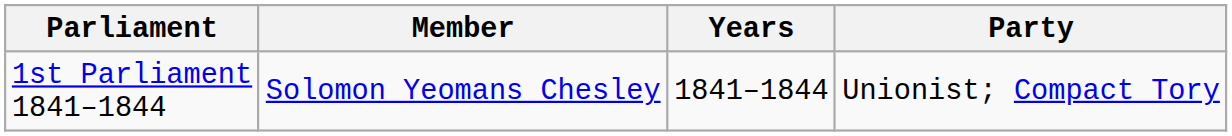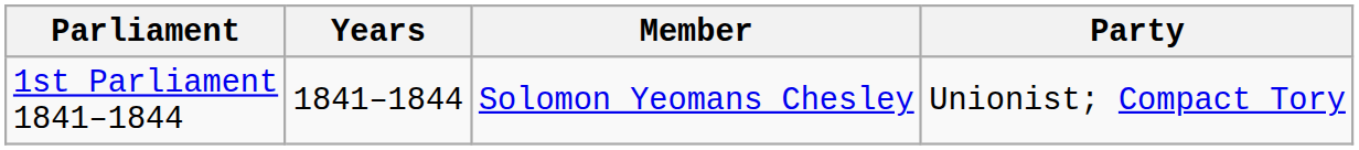 <table class="wikitable">
 <tr>
 <th>Parliament</th>
+<th>Years</th>
 <th>Member</th>
-<th>Years</th>
 <th>Party</th>
 </tr>
 <tr>
 <td><a href='#'>1st Parliament</a><br>1841–1844</td>
+<td>1841–1844</td>
 <td><a href='#'>Solomon Yeomans Chesley</a></td>
-<td>1841–1844</td>
 <td>Unionist;  <a href='#'>Compact Tory</a></td>
 </tr>
 </table>
